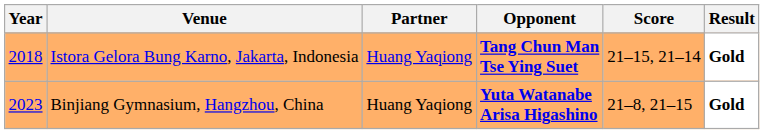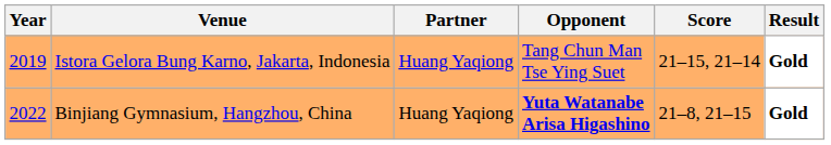 <table class="sortable wikitable" style="font-size: 90%">
 <tr>
 <th>Year</th>
 <th>Venue</th>
 <th>Partner</th>
 <th>Opponent</th>
 <th>Score</th>
 <th>Result</th>
 </tr>
 <tr style="background:#FFB069">
-<td align="center"><a href='#'>2018</a></td>
+<td align="center"><a href='#'>2019</a></td>
 <td align="left"><a href='#'>Istora Gelora Bung Karno</a>, <a href='#'>Jakarta</a>, Indonesia</td>
 <td align="left"> <a href='#'>Huang Yaqiong</a></td>
-<td align="left"><strong> <a href='#'>Tang Chun Man</a><br> <a href='#'>Tse Ying Suet</a></strong></td>
+<td align="left"> <a href='#'>Tang Chun Man</a><br> <a href='#'>Tse Ying Suet</a></td>
 <td align="left">21–15, 21–14</td>
 <td style="text-align:left; background:white"> <strong>Gold</strong></td>
 </tr>
 <tr style="background:#FFB069">
-<td align="center"><a href='#'>2023</a></td>
+<td align="center"><a href='#'>2022</a></td>
 <td align="left">Binjiang Gymnasium, <a href='#'>Hangzhou</a>, China</td>
 <td align="left"> Huang Yaqiong</td>
 <td align="left"><strong> <a href='#'>Yuta Watanabe</a><br>  <a href='#'>Arisa Higashino</a></strong></td>
 <td align="left">21–8, 21–15</td>
 <td style="text-align:left; background:white"> <strong>Gold</strong></td>
 </tr>
 </table>
